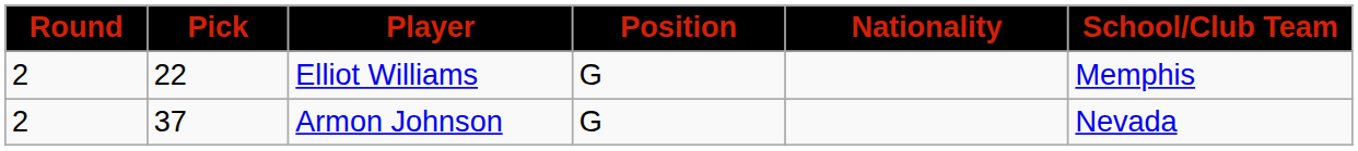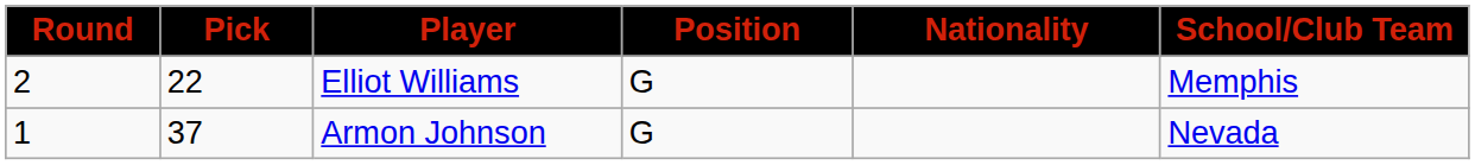 <table class="wikitable sortable sortable">
 <tr>
 <th style="background:#000000; color:#D1210A"  width="10%">Round</th>
 <th style="background:#000000; color:#D1210A"  width="10%">Pick</th>
 <th style="background:#000000; color:#D1210A"  width="20%">Player</th>
 <th style="background:#000000; color:#D1210A"  width="15%">Position</th>
 <th style="background:#000000; color:#D1210A"  width="20%">Nationality</th>
 <th style="background:#000000; color:#D1210A"  width="20%">School/Club Team</th>
 </tr>
 <tr>
 <td>2</td>
 <td>22</td>
 <td><a href='#'>Elliot Williams</a></td>
 <td>G</td>
 <td></td>
 <td><a href='#'>Memphis</a></td>
 </tr>
 <tr>
-<td>2</td>
+<td>1</td>
 <td>37</td>
 <td><a href='#'>Armon Johnson</a></td>
 <td>G</td>
 <td></td>
 <td><a href='#'>Nevada</a></td>
 </tr>
 </table>
